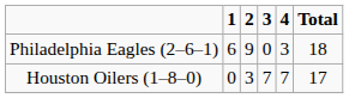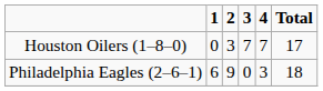 <table class="wikitable" 80%>
 <tr>
 <td></td>
 <td><strong>1</strong></td>
 <td><strong>2</strong></td>
 <td><strong>3</strong></td>
 <td><strong>4</strong></td>
 <td><strong>Total</strong></td>
 </tr>
 <tr align="center" bgcolor="">
+<td>Houston Oilers (1–8–0)</td>
+<td>0</td>
+<td>3</td>
+<td>7</td>
+<td>7</td>
+<td>17</td>
+</tr>
+<tr align="center" bgcolor="">
 <td>Philadelphia Eagles (2–6–1)</td>
 <td>6</td>
 <td>9</td>
 <td>0</td>
 <td>3</td>
 <td>18</td>
 </tr>
 <tr align="center" bgcolor="">
-<td>Houston Oilers (1–8–0)</td>
-<td>0</td>
-<td>3</td>
-<td>7</td>
-<td>7</td>
-<td>17</td>
-</tr>
-<tr align="center" bgcolor="">
 </tr>
 </table>
